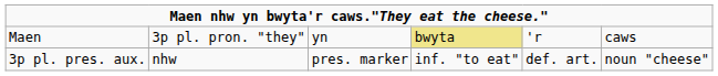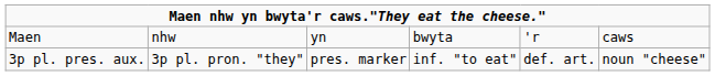 <table class="wikitable" style="margin-left: auto; margin-right: auto">
 <tr>
 <td colspan="6" style="text-align: center;"><strong>Maen nhw yn bwyta'r caws.<strong><em>"They eat the cheese."<em></td>
 </tr>
 <tr>
 <td></em></strong>Maen<strong><em></td>
-<td>3p pl. pron. "they"</td>
+<td>nhw</td>
 <td>yn</td>
-<td style="background: khaki;">bwyta</td>
+<td>bwyta</td>
 <td>'r</td>
 <td>caws</td>
 </tr>
 <tr>
 <td>3p pl. pres. aux.</td>
-<td>nhw</td>
+<td>3p pl. pron. "they"</td>
 <td>pres. marker</td>
 <td>inf. "to eat"</td>
 <td>def. art.</td>
 <td>noun "cheese"</td>
 </tr>
 </table>
